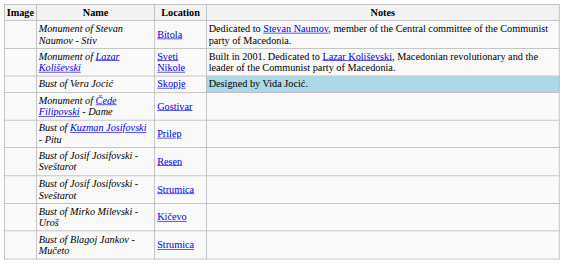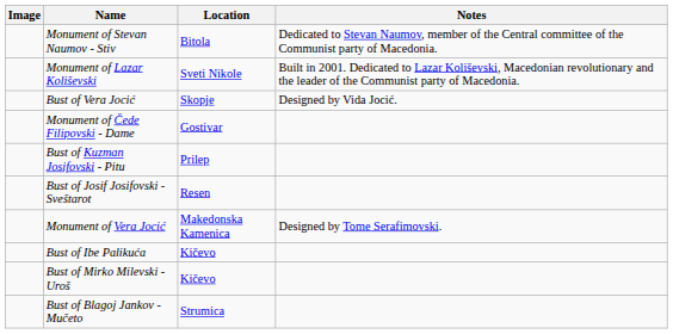 <table class="wikitable">
 <tr>
 <th><strong>Image</strong></th>
 <th><strong>Name</strong></th>
 <th><strong>Location</strong></th>
 <th><strong>Notes</strong></th>
 </tr>
 <tr>
 <td></td>
 <td><em>Monument of Stevan Naumov - Stiv</em></td>
 <td><a href='#'>Bitola</a></td>
 <td>Dedicated to <a href='#'>Stevan Naumov</a>, member of the Central committee of the Communist party of Macedonia.</td>
 </tr>
 <tr>
 <td></td>
 <td><em>Monument of <a href='#'>Lazar Koliševski</a></em></td>
 <td><a href='#'>Sveti Nikole</a></td>
 <td>Built in 2001. Dedicated to <a href='#'>Lazar Koliševski</a>, Macedonian revolutionary and the leader of the Communist party of Macedonia.</td>
 </tr>
 <tr>
 <td></td>
 <td><em>Bust of Vera Jocić</em></td>
 <td><a href='#'>Skopje</a></td>
-<td style="background: lightblue;">Designed by Vida Jocić.</td>
+<td>Designed by Vida Jocić.</td>
 </tr>
 <tr>
 <td></td>
 <td><em>Monument of <a href='#'>Čede Filipovski</a> - Dame</em></td>
 <td><a href='#'>Gostivar</a></td>
 <td></td>
 </tr>
 <tr>
 <td></td>
 <td><em>Bust of <a href='#'>Kuzman Josifovski</a> - Pitu</em></td>
 <td><a href='#'>Prilep</a></td>
 <td></td>
 </tr>
 <tr>
 <td></td>
 <td><em>Bust of Josif Josifovski - Sveštarot</em></td>
 <td><a href='#'>Resen</a></td>
 <td></td>
 </tr>
 <tr>
 <td></td>
-<td><em>Bust of Josif Josifovski - Sveštarot</em></td>
-<td><a href='#'>Strumica</a></td>
+<td><em>Monument of <a href='#'>Vera Jocić</a></em></td>
+<td><a href='#'>Makedonska Kamenica</a></td>
+<td>Designed by <a href='#'>Tome Serafimovski</a>.</td>
+</tr>
+<tr>
+<td></td>
+<td><em>Bust of Ibe Palikuća</em></td>
+<td><a href='#'>Kičevo</a></td>
 <td></td>
 </tr>
 <tr>
 <td></td>
 <td><em>Bust of Mirko Milevski - Uroš</em></td>
 <td><a href='#'>Kičevo</a></td>
 <td></td>
 </tr>
 <tr>
 <td></td>
 <td><em>Bust of Blagoj Jankov - Mučeto</em></td>
 <td><a href='#'>Strumica</a></td>
 <td></td>
 </tr>
 </table>
